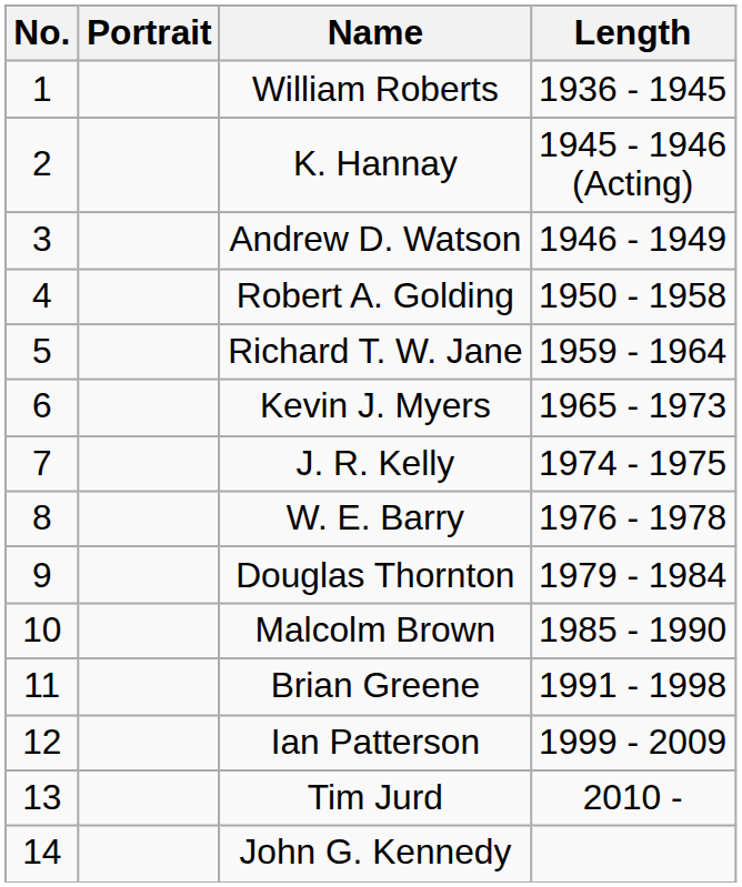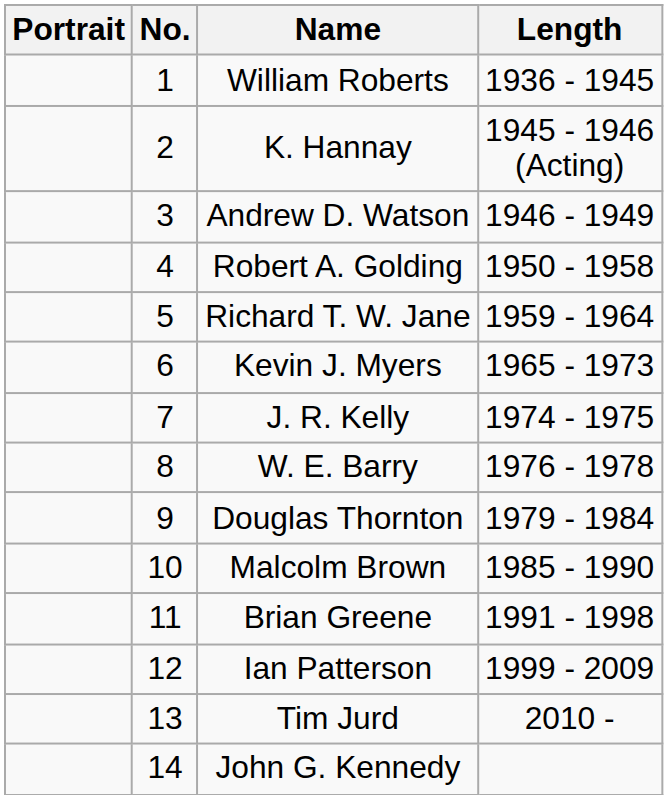 <table class="wikitable" style="text-align:center">
 <tr>
+<th>Portrait</th>
 <th style="width:10px">No.</th>
-<th>Portrait</th>
 <th>Name</th>
 <th>Length</th>
 </tr>
 <tr>
+<td></td>
 <td>1</td>
-<td></td>
 <td>William Roberts</td>
 <td>1936 - 1945</td>
 </tr>
 <tr>
+<td></td>
 <td>2</td>
-<td></td>
 <td>K. Hannay</td>
 <td>1945 - 1946<br>(Acting)</td>
 </tr>
 <tr>
+<td></td>
 <td>3</td>
-<td></td>
 <td>Andrew D. Watson</td>
 <td>1946 - 1949</td>
 </tr>
 <tr>
+<td></td>
 <td>4</td>
-<td></td>
 <td>Robert A. Golding</td>
 <td>1950 - 1958</td>
 </tr>
 <tr>
+<td></td>
 <td>5</td>
-<td></td>
 <td>Richard T. W. Jane</td>
 <td>1959 - 1964</td>
 </tr>
 <tr>
+<td></td>
 <td>6</td>
-<td></td>
 <td>Kevin J. Myers</td>
 <td>1965 - 1973</td>
 </tr>
 <tr>
+<td></td>
 <td>7</td>
-<td></td>
 <td>J. R. Kelly</td>
 <td>1974 - 1975</td>
 </tr>
 <tr>
+<td></td>
 <td>8</td>
-<td></td>
 <td>W. E. Barry</td>
 <td>1976 - 1978</td>
 </tr>
 <tr>
+<td></td>
 <td>9</td>
-<td></td>
 <td>Douglas Thornton</td>
 <td>1979 - 1984</td>
 </tr>
 <tr>
+<td></td>
 <td>10</td>
-<td></td>
 <td>Malcolm Brown</td>
 <td>1985 - 1990</td>
 </tr>
 <tr>
+<td></td>
 <td>11</td>
-<td></td>
 <td>Brian Greene</td>
 <td>1991 - 1998</td>
 </tr>
 <tr>
+<td></td>
 <td>12</td>
-<td></td>
 <td>Ian Patterson</td>
 <td>1999 - 2009</td>
 </tr>
 <tr>
+<td></td>
 <td>13</td>
-<td></td>
 <td>Tim Jurd</td>
 <td>2010 -</td>
 </tr>
 <tr>
+<td></td>
 <td>14</td>
-<td></td>
 <td>John G. Kennedy</td>
 <td></td>
 </tr>
 </table>
